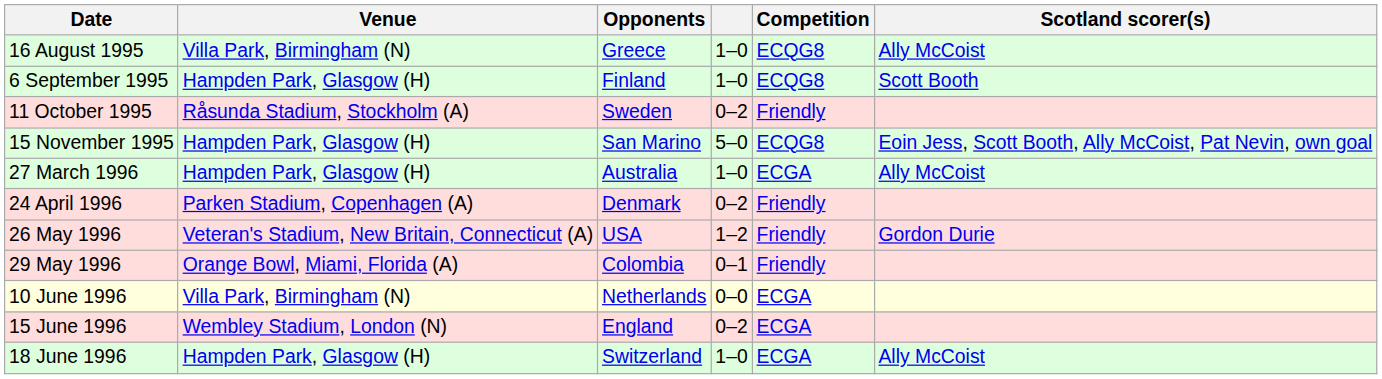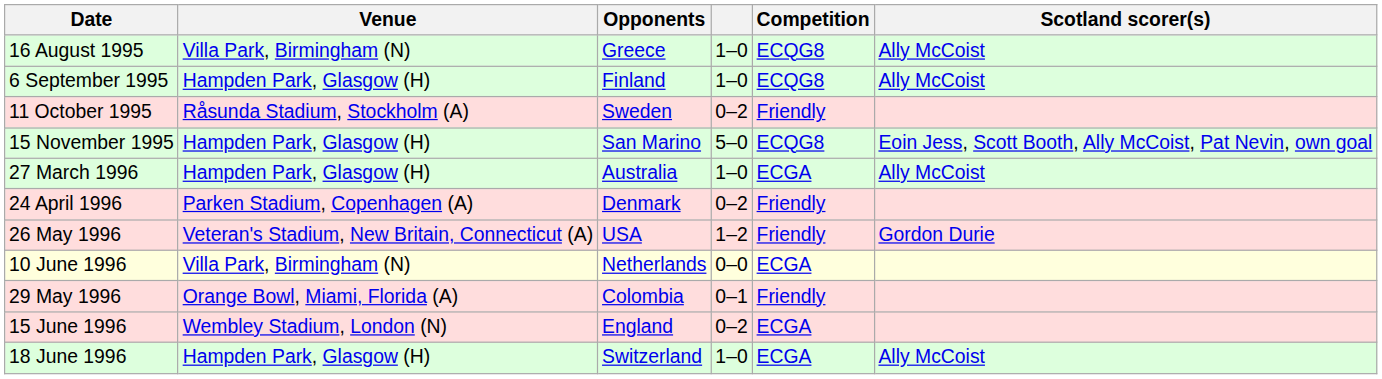 <table class="wikitable">
 <tr>
 <th>Date</th>
 <th>Venue</th>
 <th>Opponents</th>
 <th></th>
 <th>Competition</th>
 <th>Scotland scorer(s)</th>
 </tr>
 <tr bgcolor=#ddffdd>
 <td>16 August 1995</td>
 <td><a href='#'>Villa Park</a>, <a href='#'>Birmingham</a> (N)</td>
 <td> <a href='#'>Greece</a></td>
 <td align=center>1–0</td>
 <td><a href='#'>ECQG8</a></td>
 <td><a href='#'>Ally McCoist</a></td>
 </tr>
 <tr bgcolor=#ddffdd>
 <td>6 September 1995</td>
 <td><a href='#'>Hampden Park</a>, <a href='#'>Glasgow</a> (H)</td>
 <td> <a href='#'>Finland</a></td>
 <td align=center>1–0</td>
 <td><a href='#'>ECQG8</a></td>
-<td><a href='#'>Scott Booth</a></td>
+<td><a href='#'>Ally McCoist</a></td>
 </tr>
 <tr bgcolor=#ffdddd>
 <td>11 October 1995</td>
 <td><a href='#'>Råsunda Stadium</a>, <a href='#'>Stockholm</a> (A)</td>
 <td> <a href='#'>Sweden</a></td>
 <td align=center>0–2</td>
 <td><a href='#'>Friendly</a></td>
 <td></td>
 </tr>
 <tr bgcolor=#ddffdd>
 <td>15 November 1995</td>
 <td><a href='#'>Hampden Park</a>, <a href='#'>Glasgow</a> (H)</td>
 <td> <a href='#'>San Marino</a></td>
 <td align=center>5–0</td>
 <td><a href='#'>ECQG8</a></td>
 <td><a href='#'>Eoin Jess</a>, <a href='#'>Scott Booth</a>, <a href='#'>Ally McCoist</a>, <a href='#'>Pat Nevin</a>, <a href='#'>own goal</a></td>
 </tr>
 <tr bgcolor=#ddffdd>
 <td>27 March 1996</td>
 <td><a href='#'>Hampden Park</a>, <a href='#'>Glasgow</a> (H)</td>
 <td> <a href='#'>Australia</a></td>
 <td align=center>1–0</td>
 <td><a href='#'>ECGA</a></td>
 <td><a href='#'>Ally McCoist</a></td>
 </tr>
 <tr bgcolor=#ffdddd>
 <td>24 April 1996</td>
 <td><a href='#'>Parken Stadium</a>, <a href='#'>Copenhagen</a> (A)</td>
 <td> <a href='#'>Denmark</a></td>
 <td align=center>0–2</td>
 <td><a href='#'>Friendly</a></td>
 <td></td>
 </tr>
 <tr bgcolor=#ffdddd>
 <td>26 May 1996</td>
 <td><a href='#'>Veteran's Stadium</a>, <a href='#'>New Britain, Connecticut</a> (A)</td>
 <td> <a href='#'>USA</a></td>
 <td align=center>1–2</td>
 <td><a href='#'>Friendly</a></td>
 <td><a href='#'>Gordon Durie</a></td>
 </tr>
+<tr bgcolor=#ffffdd>
+<td>10 June 1996</td>
+<td><a href='#'>Villa Park</a>, <a href='#'>Birmingham</a> (N)</td>
+<td> <a href='#'>Netherlands</a></td>
+<td align=center>0–0</td>
+<td><a href='#'>ECGA</a></td>
+<td></td>
+</tr>
 <tr bgcolor=#ffdddd>
 <td>29 May 1996</td>
 <td><a href='#'>Orange Bowl</a>, <a href='#'>Miami, Florida</a> (A)</td>
 <td> <a href='#'>Colombia</a></td>
 <td align=center>0–1</td>
 <td><a href='#'>Friendly</a></td>
-<td></td>
-</tr>
-<tr bgcolor=#ffffdd>
-<td>10 June 1996</td>
-<td><a href='#'>Villa Park</a>, <a href='#'>Birmingham</a> (N)</td>
-<td> <a href='#'>Netherlands</a></td>
-<td align=center>0–0</td>
-<td><a href='#'>ECGA</a></td>
 <td></td>
 </tr>
 <tr bgcolor=#ffdddd>
 <td>15 June 1996</td>
 <td><a href='#'>Wembley Stadium</a>, <a href='#'>London</a> (N)</td>
 <td> <a href='#'>England</a></td>
 <td align=center>0–2</td>
 <td><a href='#'>ECGA</a></td>
 <td></td>
 </tr>
 <tr bgcolor=#ddffdd>
 <td>18 June 1996</td>
 <td><a href='#'>Hampden Park</a>, <a href='#'>Glasgow</a> (H)</td>
 <td> <a href='#'>Switzerland</a></td>
 <td align=center>1–0</td>
 <td><a href='#'>ECGA</a></td>
 <td><a href='#'>Ally McCoist</a></td>
 </tr>
 </table>
